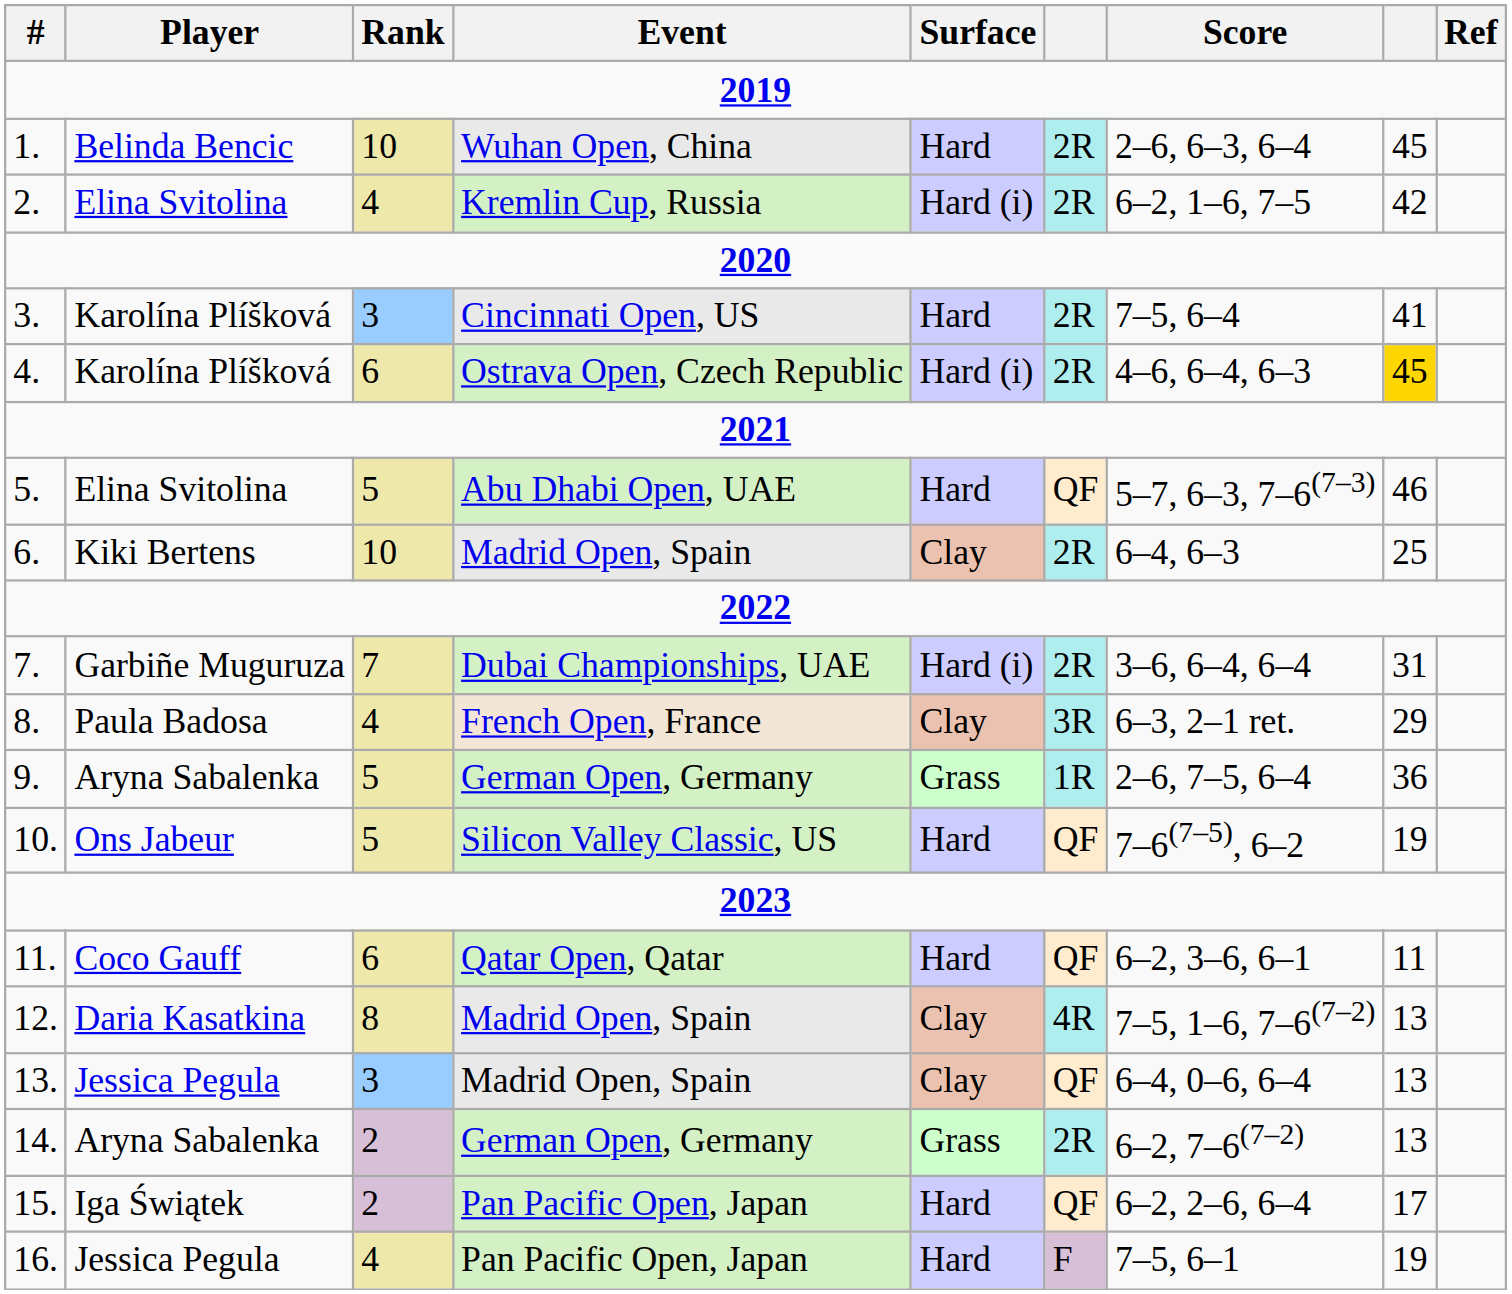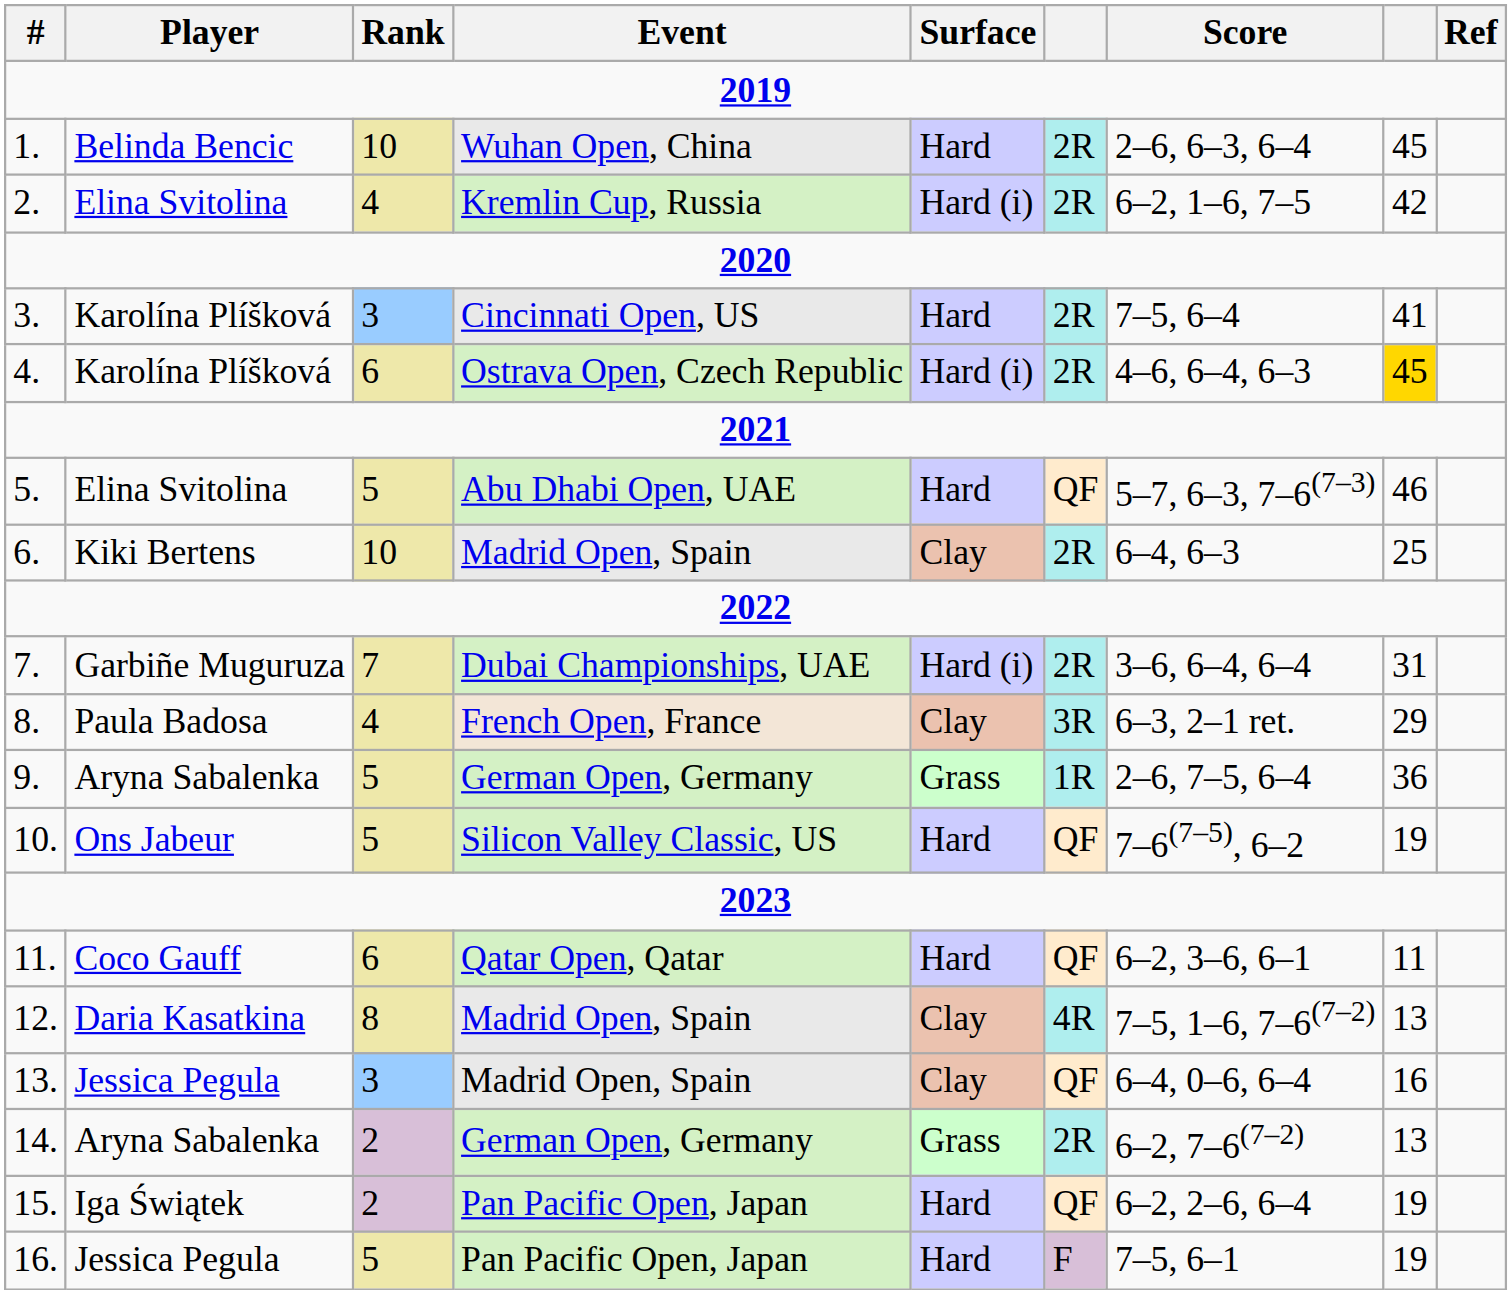 <table class="wikitable sortable">
 <tr>
 <th class=unsortable>#</th>
 <th>Player</th>
 <th>Rank</th>
 <th>Event</th>
 <th>Surface</th>
 <th class=unsortable></th>
 <th class=unsortable>Score</th>
 <th class=unsortable></th>
 <th class=unsortable>Ref</th>
 </tr>
 <tr>
 <td colspan="9" style="text-align:center"><strong><a href='#'>2019</a></strong></td>
 </tr>
 <tr>
 <td>1.</td>
 <td> <a href='#'>Belinda Bencic</a></td>
 <td bgcolor="eee8aa">10</td>
 <td bgcolor="e9e9e9"><a href='#'>Wuhan Open</a>, China</td>
 <td bgcolor="ccccff">Hard</td>
 <td bgcolor="afeeee">2R</td>
 <td>2–6, 6–3, 6–4</td>
 <td>45</td>
 <td></td>
 </tr>
 <tr>
 <td>2.</td>
 <td> <a href='#'>Elina Svitolina</a></td>
 <td bgcolor="eee8aa">4</td>
 <td bgcolor="d4f1c5"><a href='#'>Kremlin Cup</a>, Russia</td>
 <td bgcolor="ccccff">Hard (i)</td>
 <td bgcolor="afeeee">2R</td>
 <td>6–2, 1–6, 7–5</td>
 <td>42</td>
 <td></td>
 </tr>
 <tr>
 <td colspan="9" style="text-align:center"><strong><a href='#'>2020</a></strong></td>
 </tr>
 <tr>
 <td>3.</td>
 <td> Karolína Plíšková</td>
 <td bgcolor="99ccff">3</td>
 <td bgcolor="e9e9e9"><a href='#'>Cincinnati Open</a>, US</td>
 <td bgcolor="ccccff">Hard</td>
 <td bgcolor="afeeee">2R</td>
 <td>7–5, 6–4</td>
 <td>41</td>
 <td></td>
 </tr>
 <tr>
 <td>4.</td>
 <td> Karolína Plíšková</td>
 <td bgcolor="eee8aa">6</td>
 <td bgcolor="d4f1c5"><a href='#'>Ostrava Open</a>, Czech Republic</td>
 <td bgcolor="ccccff">Hard (i)</td>
 <td bgcolor="afeeee">2R</td>
 <td>4–6, 6–4, 6–3</td>
 <td style="background: gold;">45</td>
 <td></td>
 </tr>
 <tr>
 <td colspan="9" style="text-align:center"><strong><a href='#'>2021</a></strong></td>
 </tr>
 <tr>
 <td>5.</td>
 <td> Elina Svitolina</td>
 <td bgcolor="eee8aa">5</td>
 <td bgcolor="d4f1c5"><a href='#'>Abu Dhabi Open</a>, UAE</td>
 <td bgcolor="ccccff">Hard</td>
 <td bgcolor="ffebcd">QF</td>
 <td>5–7, 6–3, 7–6<sup>(7–3)</sup></td>
 <td>46</td>
 <td></td>
 </tr>
 <tr>
 <td>6.</td>
 <td> Kiki Bertens</td>
 <td bgcolor="#eee8aa">10</td>
 <td bgcolor="e9e9e9"><a href='#'>Madrid Open</a>, Spain</td>
 <td bgcolor="#ebc2af">Clay</td>
 <td bgcolor="#afeeee">2R</td>
 <td>6–4, 6–3</td>
 <td>25</td>
 <td></td>
 </tr>
 <tr>
 <td colspan="9" style="text-align:center"><strong><a href='#'>2022</a></strong></td>
 </tr>
 <tr>
 <td>7.</td>
 <td> Garbiñe Muguruza</td>
 <td bgcolor="eee8aa">7</td>
 <td bgcolor="d4f1c5"><a href='#'>Dubai Championships</a>, UAE</td>
 <td bgcolor="ccccff">Hard (i)</td>
 <td bgcolor="afeeee">2R</td>
 <td>3–6, 6–4, 6–4</td>
 <td>31</td>
 <td></td>
 </tr>
 <tr>
 <td>8.</td>
 <td> Paula Badosa</td>
 <td bgcolor="eee8aa">4</td>
 <td bgcolor="f3e6d7"><a href='#'>French Open</a>, France</td>
 <td bgcolor="ebc2af">Clay</td>
 <td bgcolor="afeeee">3R</td>
 <td>6–3, 2–1 ret.</td>
 <td>29</td>
 <td></td>
 </tr>
 <tr>
 <td>9.</td>
 <td> Aryna Sabalenka</td>
 <td bgcolor="eee8aa">5</td>
 <td bgcolor="d4f1c5"><a href='#'>German Open</a>, Germany</td>
 <td bgcolor="#cfc">Grass</td>
 <td bgcolor="afeeee">1R</td>
 <td>2–6, 7–5, 6–4</td>
 <td>36</td>
 <td></td>
 </tr>
 <tr>
 <td>10.</td>
 <td> <a href='#'>Ons Jabeur</a></td>
 <td bgcolor="eee8AA">5</td>
 <td bgcolor="d4f1c5"><a href='#'>Silicon Valley Classic</a>, US</td>
 <td bgcolor="ccccff">Hard</td>
 <td bgcolor="ffebcd">QF</td>
 <td>7–6<sup>(7–5)</sup>, 6–2</td>
 <td>19</td>
 <td></td>
 </tr>
 <tr>
 <td colspan="9" align="center"><strong><a href='#'>2023</a></strong></td>
 </tr>
 <tr>
 <td>11.</td>
 <td> <a href='#'>Coco Gauff</a></td>
 <td bgcolor=eee8aa>6</td>
 <td bgcolor=d4f1c5><a href='#'>Qatar Open</a>, Qatar</td>
 <td bgcolor=#ccf>Hard</td>
 <td bgcolor=ffebcd>QF</td>
 <td>6–2, 3–6, 6–1</td>
 <td>11</td>
 <td></td>
 </tr>
 <tr>
 <td>12.</td>
 <td> <a href='#'>Daria Kasatkina</a></td>
 <td bgcolor=eee8aa>8</td>
 <td bgcolor=e9e9e9><a href='#'>Madrid Open</a>, Spain</td>
 <td bgcolor="ebc2af">Clay</td>
 <td bgcolor=afeeee>4R</td>
 <td>7–5, 1–6, 7–6<sup>(7–2)</sup></td>
 <td>13</td>
 <td></td>
 </tr>
 <tr>
 <td>13.</td>
 <td> <a href='#'>Jessica Pegula</a></td>
 <td bgcolor="99ccff">3</td>
 <td bgcolor=e9e9e9>Madrid Open, Spain</td>
 <td bgcolor="ebc2af">Clay</td>
 <td bgcolor=ffebcd>QF</td>
 <td>6–4, 0–6, 6–4</td>
-<td>13</td>
+<td>16</td>
 <td></td>
 </tr>
 <tr>
 <td>14.</td>
 <td> Aryna Sabalenka</td>
 <td bgcolor=thistle>2</td>
 <td bgcolor=d4f1c5><a href='#'>German Open</a>, Germany</td>
 <td bgcolor=ccffcc>Grass</td>
 <td bgcolor=afeeee>2R</td>
 <td>6–2, 7–6<sup>(7–2)</sup></td>
 <td>13</td>
 <td></td>
 </tr>
 <tr>
 <td>15.</td>
 <td> Iga Świątek</td>
 <td bgcolor=thistle>2</td>
 <td bgcolor="d4f1c5"><a href='#'>Pan Pacific Open</a>, Japan</td>
 <td bgcolor="#ccf">Hard</td>
 <td bgcolor=ffebcd>QF</td>
 <td>6–2, 2–6, 6–4</td>
-<td>17</td>
+<td>19</td>
 <td></td>
 </tr>
 <tr>
 <td>16.</td>
 <td> Jessica Pegula</td>
-<td bgcolor=eee8aa>4</td>
+<td bgcolor=eee8aa>5</td>
 <td bgcolor="d4f1c5">Pan Pacific Open, Japan</td>
 <td bgcolor="#ccf">Hard</td>
 <td bgcolor=thistle>F</td>
 <td>7–5, 6–1</td>
 <td>19</td>
 <td></td>
 </tr>
 </table>
